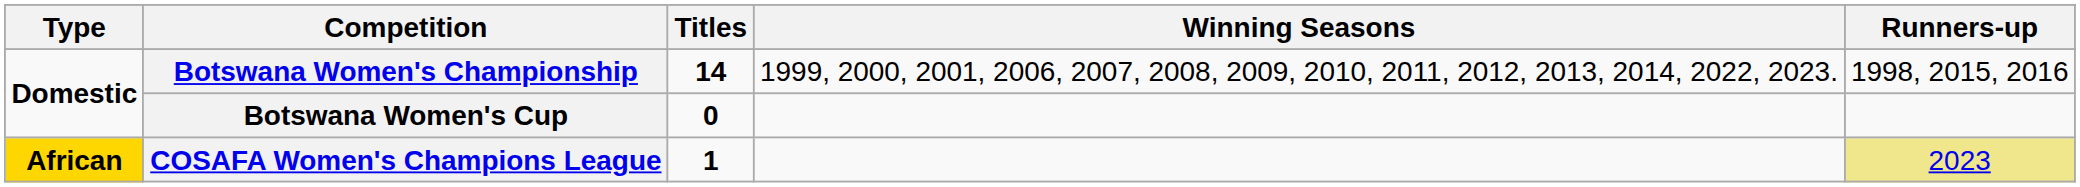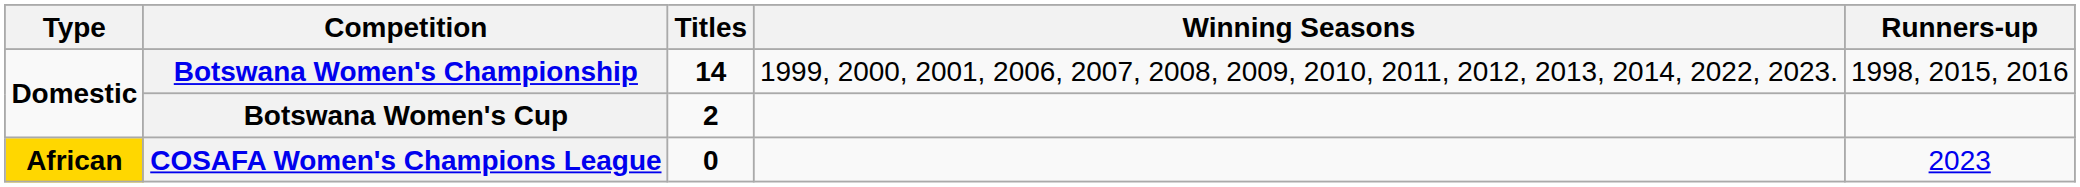 <table class="wikitable plainrowheaders" style="font-size:95%; text-align:center;">
 <tr>
 <th style="width:5">Type</th>
 <th style="width:5">Competition</th>
 <th style="width:5">Titles</th>
 <th style="width:5">Winning Seasons</th>
 <th style="width:5">Runners-up</th>
 </tr>
 <tr>
 <td rowspan="2"><strong>Domestic</strong></td>
 <th scope=col><a href='#'>Botswana Women's Championship</a></th>
 <td><strong>14</strong></td>
 <td align="left">1999, 2000, 2001, 2006, 2007, 2008, 2009, 2010, 2011, 2012, 2013, 2014, 2022, 2023.</td>
 <td align="left">1998, 2015, 2016</td>
 </tr>
 <tr>
 <th scope=col>Botswana Women's Cup</th>
-<td><strong>0</strong></td>
+<td><strong>2</strong></td>
 <td align="left"></td>
 <td align="left"></td>
 </tr>
 <tr>
 <td style="background: gold;"><strong>African</strong></td>
 <th scope=col><a href='#'>COSAFA Women's Champions League</a></th>
-<td><strong>1</strong></td>
+<td><strong>0</strong></td>
 <td></td>
-<td style="background: khaki;"><a href='#'>2023</a></td>
+<td><a href='#'>2023</a></td>
 </tr>
 </table>
